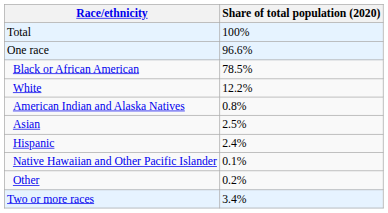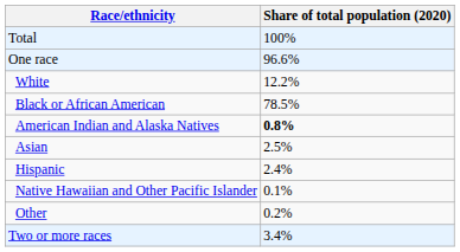 <table class=wikitable>
 <tr>
 <th><a href='#'>Race/ethnicity</a></th>
 <th>Share of total population (2020)</th>
 </tr>
 <tr style="background:#e6f3ff">
 <td>Total</td>
 <td>100%</td>
 </tr>
 <tr style="background:#e6f3ff">
 <td>One race</td>
 <td>96.6%</td>
 </tr>
 <tr>
+<td>  <a href='#'>White</a></td>
+<td>12.2%</td>
+</tr>
+<tr>
 <td>  <a href='#'>Black or African American</a></td>
 <td>78.5%</td>
 </tr>
 <tr>
-<td>  <a href='#'>White</a></td>
-<td>12.2%</td>
-</tr>
-<tr>
 <td>  <a href='#'>American Indian and Alaska Natives</a></td>
-<td>0.8%</td>
+<td><strong>0.8%</strong></td>
 </tr>
 <tr>
 <td>  <a href='#'>Asian</a></td>
 <td>2.5%</td>
 </tr>
 <tr>
 <td>  <a href='#'>Hispanic</a></td>
 <td>2.4%</td>
 </tr>
 <tr>
 <td>  <a href='#'>Native Hawaiian and Other Pacific Islander</a></td>
 <td>0.1%</td>
 </tr>
 <tr>
 <td>  <a href='#'>Other</a></td>
 <td>0.2%</td>
 </tr>
 <tr style="background:#e6f3ff">
 <td><a href='#'>Two or more races</a></td>
 <td>3.4%</td>
 </tr>
 </table>
